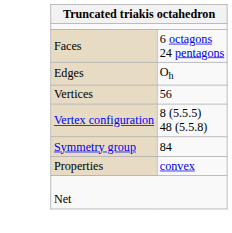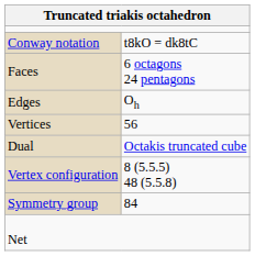 <table class=wikitable align="right">
 <tr>
 <th bgcolor=#e7dcc3 colspan=2>Truncated triakis octahedron</th>
 </tr>
 <tr>
 <td align=center colspan=2></td>
+</tr>
+<tr>
+<td bgcolor=#e7dcc3><a href='#'>Conway notation</a></td>
+<td>t8kO = dk8tC</td>
 </tr>
 <tr>
 <td bgcolor=#e7dcc3>Faces</td>
 <td>6 <a href='#'>octagons</a><br>24 <a href='#'>pentagons</a></td>
 </tr>
 <tr>
 <td bgcolor=#e7dcc3>Edges</td>
 <td>O<sub>h</sub></td>
 </tr>
 <tr>
 <td bgcolor=#e7dcc3>Vertices</td>
 <td>56</td>
 </tr>
 <tr>
+<td bgcolor=#e7dcc3>Dual</td>
+<td><a href='#'>Octakis truncated cube</a></td>
+</tr>
+<tr>
 <td bgcolor=#e7dcc3><a href='#'>Vertex configuration</a></td>
 <td>8 (5.5.5)<br>48 (5.5.8)</td>
 </tr>
 <tr>
 <td bgcolor=#e7dcc3><a href='#'>Symmetry group</a></td>
 <td>84</td>
 </tr>
 <tr>
-<td bgcolor=#e7dcc3>Properties</td>
-<td><a href='#'>convex</a></td>
-</tr>
-<tr>
 <td colspan=2><br>Net</td>
 </tr>
 </table>
